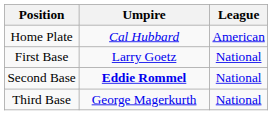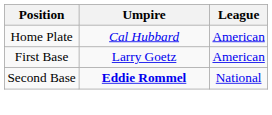 <table class="wikitable" style="font-size: 100%; text-align:center;">
 <tr>
 <th>Position</th>
 <th width="150">Umpire</th>
 <th>League</th>
 </tr>
 <tr>
 <td>Home Plate</td>
 <td><em><a href='#'>Cal Hubbard</a></em></td>
 <td><a href='#'>American</a></td>
 </tr>
 <tr>
 <td>First Base</td>
 <td><a href='#'>Larry Goetz</a></td>
-<td><a href='#'>National</a></td>
+<td><a href='#'>American</a></td>
 </tr>
 <tr>
 <td>Second Base</td>
 <td><strong><a href='#'>Eddie Rommel</a></strong></td>
 <td><a href='#'>National</a></td>
 </tr>
-<tr>
-<td>Third Base</td>
-<td><a href='#'>George Magerkurth</a></td>
-<td><a href='#'>National</a></td>
-</tr>
 </table>
